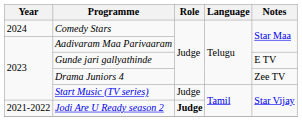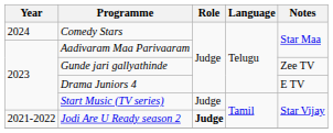 <table class="wikitable">
 <tr>
 <th>Year</th>
 <th>Programme</th>
 <th>Role</th>
 <th>Language</th>
 <th>Notes</th>
 </tr>
 <tr>
 <td>2024</td>
 <td><em>Comedy Stars</em></td>
 <td rowspan="4">Judge</td>
 <td rowspan="4">Telugu</td>
 <td rowspan="2"><a href='#'>Star Maa</a></td>
 </tr>
 <tr>
 <td rowspan="4">2023</td>
 <td><em>Aadivaram Maa Parivaaram</em></td>
 </tr>
 <tr>
 <td><em>Gunde jari gallyathinde</em></td>
-<td>E TV</td>
+<td>Zee TV</td>
 </tr>
 <tr>
 <td><em>Drama Juniors 4</em></td>
-<td>Zee TV</td>
+<td>E TV</td>
 </tr>
 <tr>
 <td><em><a href='#'>Start Music (TV series)</a></em></td>
 <td>Judge</td>
 <td rowspan="2"><a href='#'>Tamil</a></td>
 <td rowspan="2"><a href='#'>Star Vijay</a></td>
 </tr>
 <tr>
 <td>2021-2022</td>
 <td><em><a href='#'>Jodi Are U Ready season 2</a></em></td>
 <td><strong>Judge</strong></td>
 </tr>
 <tr>
 </tr>
 </table>
